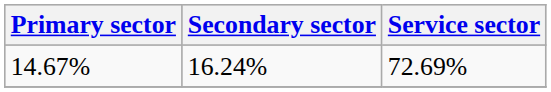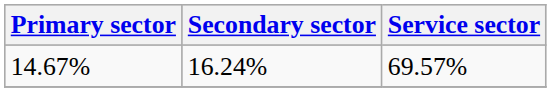 <table class="wikitable" border="1">
 <tr>
 <th><a href='#'>Primary sector</a></th>
 <th><a href='#'>Secondary sector</a></th>
 <th><a href='#'>Service sector</a></th>
 </tr>
 <tr>
 <td>14.67%</td>
 <td>16.24%</td>
-<td>72.69%</td>
+<td>69.57%</td>
 </tr>
 <tr>
 </tr>
 </table>
